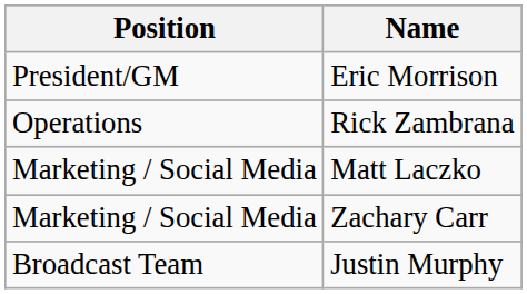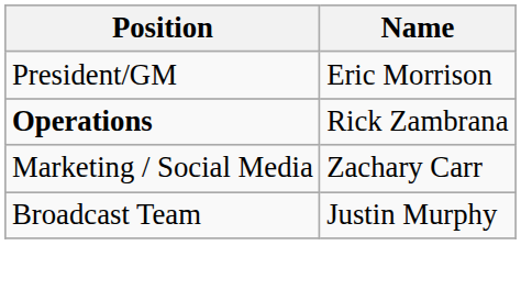 <table class="wikitable">
 <tr>
 <th>Position</th>
 <th>Name</th>
 </tr>
 <tr>
 <td>President/GM</td>
 <td> Eric Morrison</td>
 </tr>
 <tr>
-<td>Operations</td>
+<td><strong>Operations</strong></td>
 <td> Rick Zambrana</td>
-</tr>
-<tr>
-<td>Marketing / Social Media</td>
-<td> Matt Laczko</td>
 </tr>
 <tr>
 <td>Marketing / Social Media</td>
 <td> Zachary Carr</td>
 </tr>
 <tr>
 <td>Broadcast Team</td>
 <td> Justin Murphy</td>
 </tr>
 </table>
